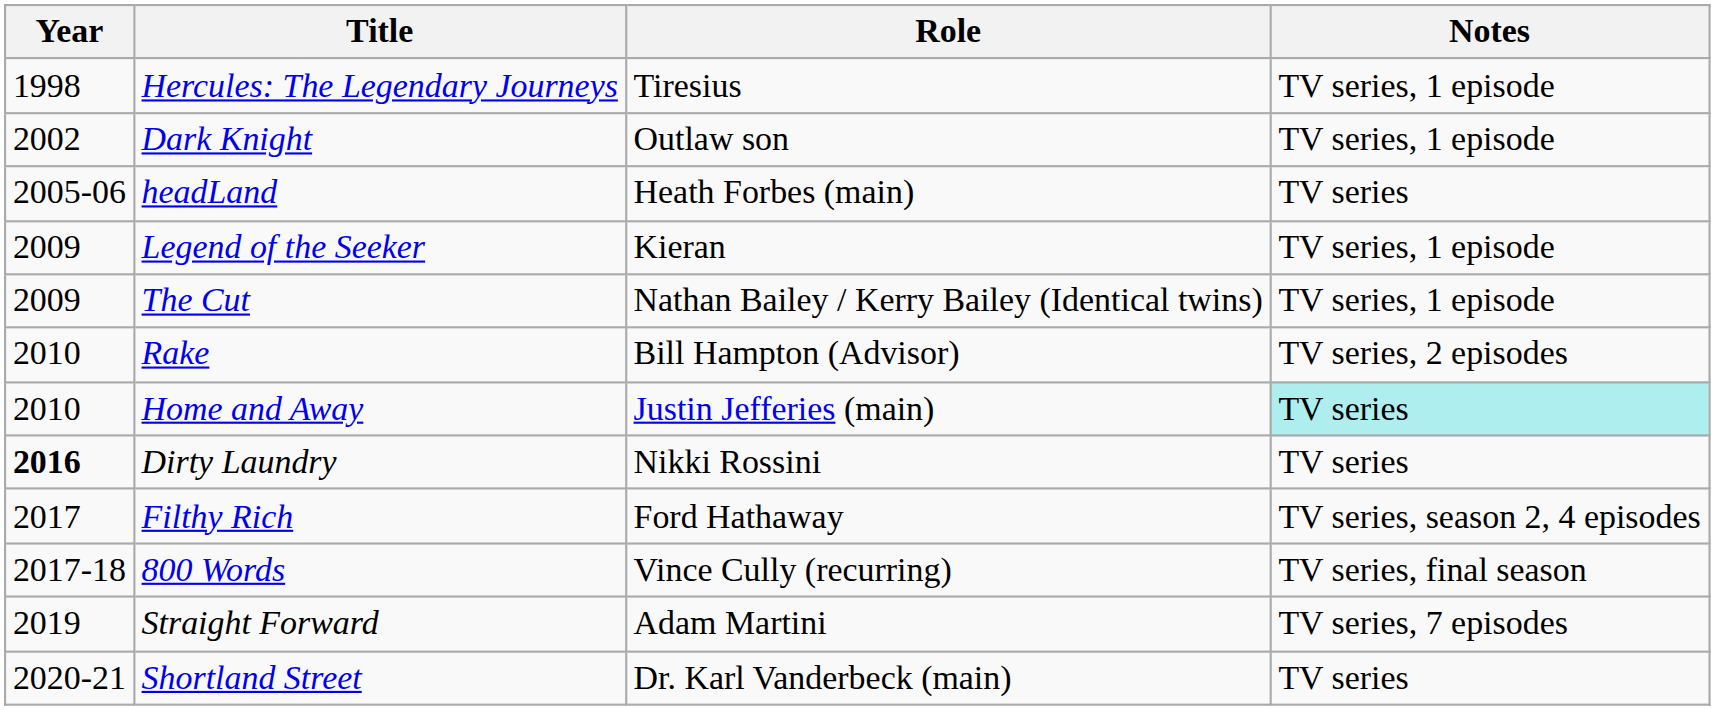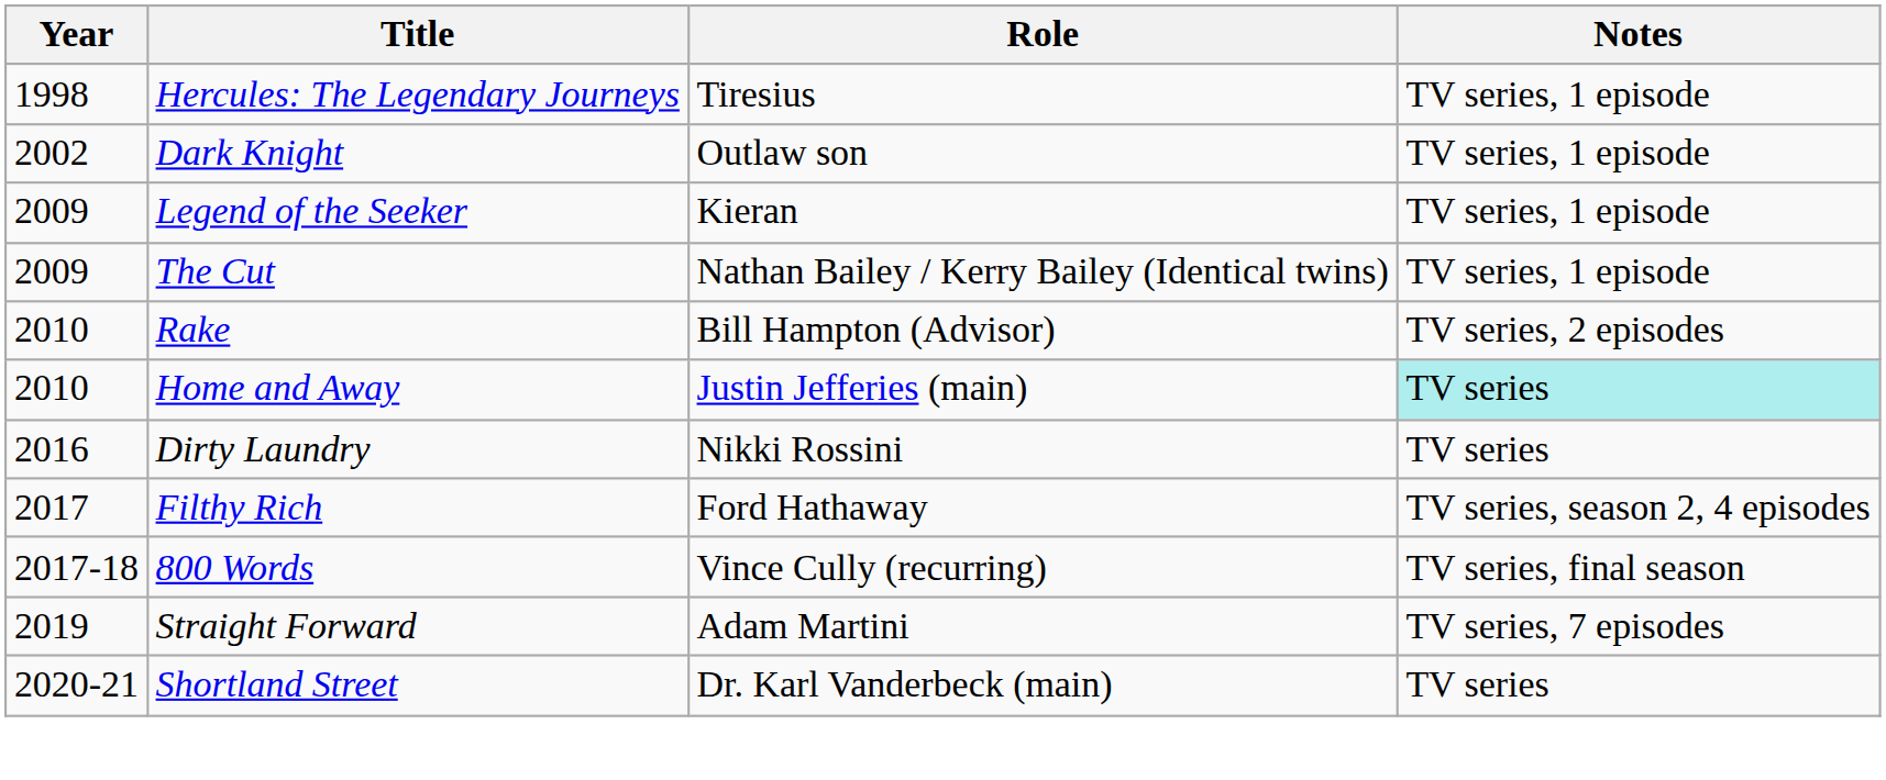 <table class="wikitable sortable">
 <tr>
 <th>Year</th>
 <th>Title</th>
 <th>Role</th>
 <th>Notes</th>
 </tr>
 <tr>
 <td>1998</td>
 <td><em><a href='#'>Hercules: The Legendary Journeys</a></em></td>
 <td>Tiresius</td>
 <td>TV series, 1 episode</td>
 </tr>
 <tr>
 <td>2002</td>
 <td><em><a href='#'>Dark Knight</a></em></td>
 <td>Outlaw son</td>
 <td>TV series, 1 episode</td>
-</tr>
-<tr>
-<td>2005-06</td>
-<td><em><a href='#'>headLand</a></em></td>
-<td>Heath Forbes (main)</td>
-<td>TV series</td>
 </tr>
 <tr>
 <td>2009</td>
 <td><em><a href='#'>Legend of the Seeker</a></em></td>
 <td>Kieran</td>
 <td>TV series, 1 episode</td>
 </tr>
 <tr>
 <td>2009</td>
 <td><em><a href='#'>The Cut</a></em></td>
 <td>Nathan Bailey / Kerry Bailey (Identical twins)</td>
 <td>TV series, 1 episode</td>
 </tr>
 <tr>
 <td>2010</td>
 <td><em><a href='#'>Rake</a></em></td>
 <td>Bill Hampton (Advisor)</td>
 <td>TV series, 2 episodes</td>
 </tr>
 <tr>
 <td>2010</td>
 <td><em><a href='#'>Home and Away</a></em></td>
 <td><a href='#'>Justin Jefferies</a> (main)</td>
 <td style="background: paleturquoise;">TV series</td>
 </tr>
 <tr>
-<td><strong>2016</strong></td>
+<td>2016</td>
 <td><em>Dirty Laundry</em></td>
 <td>Nikki Rossini</td>
 <td>TV series</td>
 </tr>
 <tr>
 <td>2017</td>
 <td><em><a href='#'>Filthy Rich</a></em></td>
 <td>Ford Hathaway</td>
 <td>TV series, season 2, 4 episodes</td>
 </tr>
 <tr>
 <td>2017-18</td>
 <td><em><a href='#'>800 Words</a></em></td>
 <td>Vince Cully (recurring)</td>
 <td>TV series, final season</td>
 </tr>
 <tr>
 <td>2019</td>
 <td><em>Straight Forward</em></td>
 <td>Adam Martini</td>
 <td>TV series, 7 episodes</td>
 </tr>
 <tr>
 <td>2020-21</td>
 <td><em><a href='#'>Shortland Street</a></em></td>
 <td>Dr. Karl Vanderbeck (main)</td>
 <td>TV series</td>
 </tr>
 </table>
